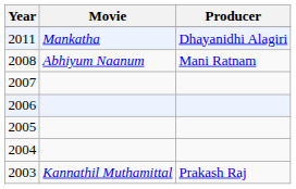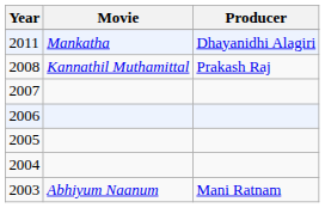 <table class="wikitable">
 <tr>
 <th>Year</th>
 <th>Movie</th>
 <th>Producer</th>
 </tr>
 <tr>
 </tr>
 <tr bgcolor=#edf3fe>
 <td>2011</td>
 <td><em><a href='#'>Mankatha</a></em></td>
 <td><a href='#'>Dhayanidhi Alagiri</a></td>
 </tr>
 <tr>
 <td>2008</td>
-<td><em><a href='#'>Abhiyum Naanum</a></em></td>
-<td><a href='#'>Mani Ratnam</a></td>
+<td><em><a href='#'>Kannathil Muthamittal</a></em></td>
+<td><a href='#'>Prakash Raj</a></td>
 </tr>
 <tr>
 <td>2007</td>
 <td></td>
 <td></td>
 </tr>
 <tr bgcolor=#edf3fe>
 <td>2006</td>
 <td></td>
 <td></td>
 </tr>
 <tr>
 <td>2005</td>
 <td></td>
 <td></td>
 </tr>
 <tr>
 <td>2004</td>
 <td></td>
 <td></td>
 </tr>
 <tr>
 <td>2003</td>
-<td><em><a href='#'>Kannathil Muthamittal</a></em></td>
-<td><a href='#'>Prakash Raj</a></td>
+<td><em><a href='#'>Abhiyum Naanum</a></em></td>
+<td><a href='#'>Mani Ratnam</a></td>
 </tr>
 </table>
